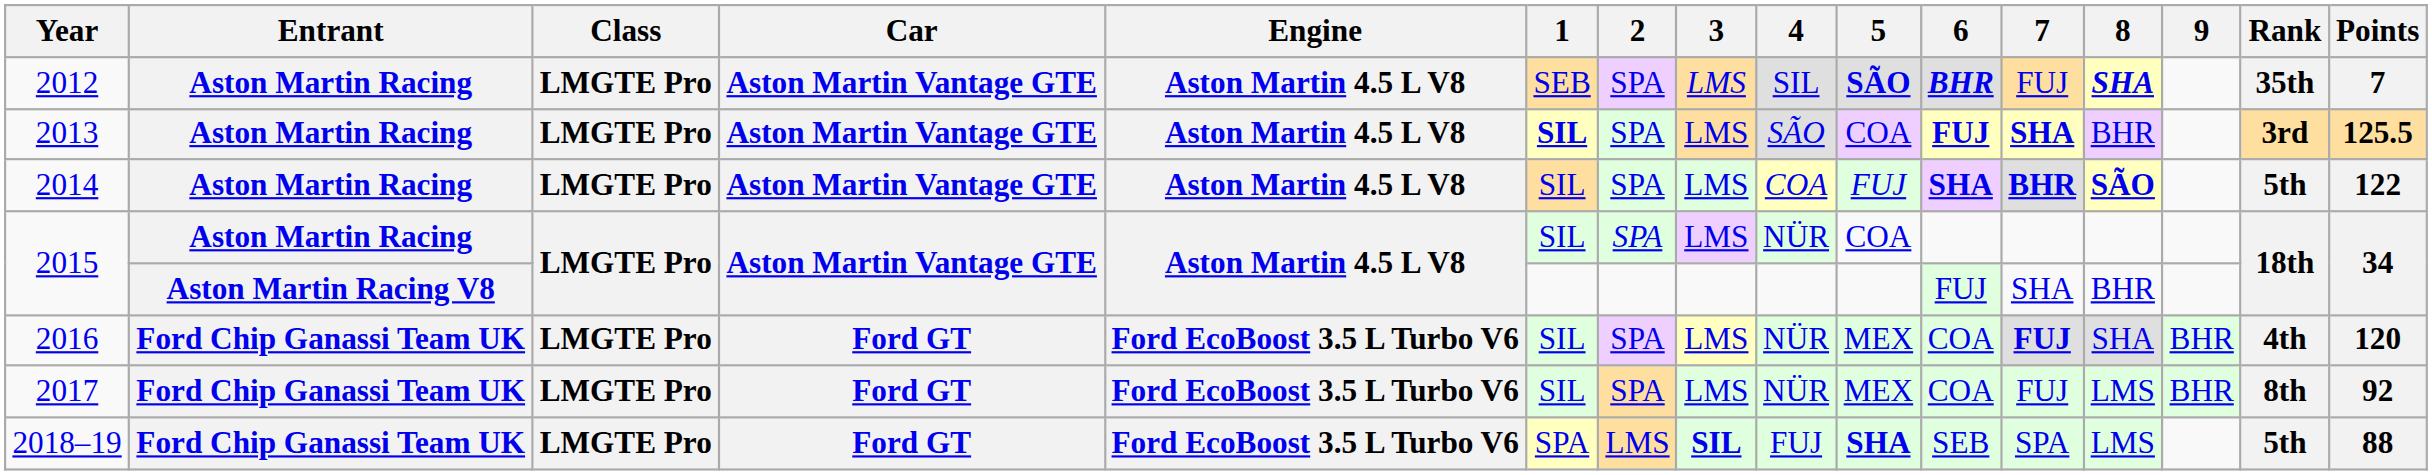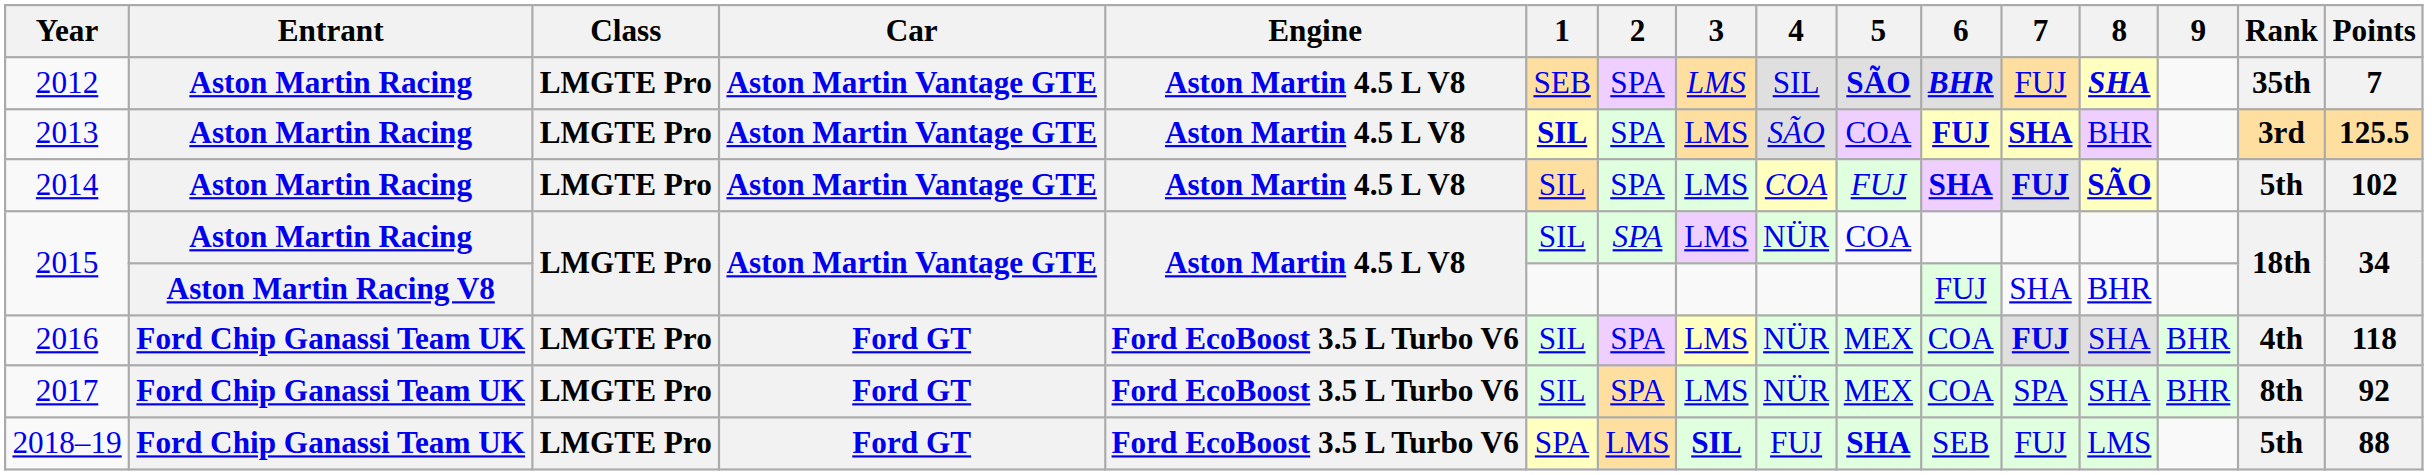 <table class="wikitable" style="text-align:center; font-size:90%">
 <tr>
 <th>Year</th>
 <th>Entrant</th>
 <th>Class</th>
 <th>Car</th>
 <th>Engine</th>
 <th>1</th>
 <th>2</th>
 <th>3</th>
 <th>4</th>
 <th>5</th>
 <th>6</th>
 <th>7</th>
 <th>8</th>
 <th>9</th>
 <th>Rank</th>
 <th>Points</th>
 </tr>
 <tr>
 <td><a href='#'>2012</a></td>
 <th><a href='#'>Aston Martin Racing</a></th>
 <th>LMGTE Pro</th>
 <th><a href='#'>Aston Martin Vantage GTE</a></th>
 <th><a href='#'>Aston Martin</a> 4.5 L V8</th>
 <td style="background:#FFDF9F;"><a href='#'>SEB</a><br></td>
 <td style="background:#EFCFFF;"><a href='#'>SPA</a><br></td>
 <td style="background:#FFDF9F;"><em><a href='#'>LMS</a></em><br></td>
 <td style="background:#DFDFDF;"><a href='#'>SIL</a><br></td>
 <td style="background:#DFDFDF;"><strong><a href='#'>SÃO</a></strong><br></td>
 <td style="background:#DFDFDF;"><strong><em><a href='#'>BHR</a></em></strong><br></td>
 <td style="background:#FFDF9F;"><a href='#'>FUJ</a> <br></td>
 <td style="background:#FFFFBF;"><strong><em><a href='#'>SHA</a></em></strong><br></td>
 <td></td>
 <th>35th</th>
 <th>7</th>
 </tr>
 <tr>
 <td><a href='#'>2013</a></td>
 <th><a href='#'>Aston Martin Racing</a></th>
 <th>LMGTE Pro</th>
 <th><a href='#'>Aston Martin Vantage GTE</a></th>
 <th><a href='#'>Aston Martin</a> 4.5 L V8</th>
 <td style="background:#FFFFBF;"><strong><a href='#'>SIL</a></strong><br></td>
 <td style="background:#DFFFDF;"><a href='#'>SPA</a><br></td>
 <td style="background:#FFDF9F;"><a href='#'>LMS</a><br></td>
 <td style="background:#DFDFDF;"><em><a href='#'>SÃO</a></em><br></td>
 <td style="background:#EFCFFF;"><a href='#'>COA</a><br></td>
 <td style="background:#FFFFBF;"><strong><a href='#'>FUJ</a></strong><br></td>
 <td style="background:#FFFFBF;"><strong><a href='#'>SHA</a></strong><br></td>
 <td style="background:#EFCFFF;"><a href='#'>BHR</a><br></td>
 <td></td>
 <th style="background:#FFDF9F;">3rd</th>
 <th style="background:#FFDF9F;">125.5</th>
 </tr>
 <tr>
 <td><a href='#'>2014</a></td>
 <th><a href='#'>Aston Martin Racing</a></th>
 <th>LMGTE Pro</th>
 <th><a href='#'>Aston Martin Vantage GTE</a></th>
 <th><a href='#'>Aston Martin</a> 4.5 L V8</th>
 <td style="background:#FFDF9F;"><a href='#'>SIL</a><br></td>
 <td style="background:#DFFFDF;"><a href='#'>SPA</a><br></td>
 <td style="background:#DFFFDF;"><a href='#'>LMS</a><br></td>
 <td style="background:#FFFFBF;"><em><a href='#'>COA</a></em><br></td>
 <td style="background:#DFFFDF;"><em><a href='#'>FUJ</a></em><br></td>
 <td style="background:#EFCFFF;"><strong><a href='#'>SHA</a></strong><br></td>
-<td style="background:#DFDFDF;"><strong><a href='#'>BHR</a></strong><br></td>
+<td style="background:#DFDFDF;"><strong><a href='#'>FUJ</a></strong><br></td>
 <td style="background:#FFFFBF;"><strong><a href='#'>SÃO</a></strong><br></td>
 <td></td>
 <th>5th</th>
-<th>122</th>
+<th>102</th>
 </tr>
 <tr>
 <td rowspan=2><a href='#'>2015</a></td>
 <th><a href='#'>Aston Martin Racing</a></th>
 <th rowspan=2>LMGTE Pro</th>
 <th rowspan=2><a href='#'>Aston Martin Vantage GTE</a></th>
 <th rowspan=2><a href='#'>Aston Martin</a> 4.5 L V8</th>
 <td style="background:#DFFFDF;"><a href='#'>SIL</a><br></td>
 <td style="background:#DFFFDF;"><em><a href='#'>SPA</a></em><br></td>
 <td style="background:#EFCFFF;"><a href='#'>LMS</a><br></td>
 <td style="background:#DFFFDF;"><a href='#'>NÜR</a><br></td>
 <td><a href='#'>COA</a></td>
 <td></td>
 <td></td>
 <td></td>
 <td></td>
 <th rowspan=2>18th</th>
 <th rowspan=2>34</th>
 </tr>
 <tr>
 <th><a href='#'>Aston Martin Racing V8</a></th>
 <td></td>
 <td></td>
 <td></td>
 <td></td>
 <td></td>
 <td style="background:#DFFFDF;"><a href='#'>FUJ</a><br></td>
 <td><a href='#'>SHA</a></td>
 <td><a href='#'>BHR</a></td>
 <td></td>
 </tr>
 <tr>
 <td><a href='#'>2016</a></td>
 <th><a href='#'>Ford Chip Ganassi Team UK</a></th>
 <th>LMGTE Pro</th>
 <th><a href='#'>Ford GT</a></th>
 <th><a href='#'>Ford EcoBoost</a> 3.5 L Turbo V6</th>
 <td style="background:#DFFFDF;"><a href='#'>SIL</a><br></td>
 <td style="background:#EFCFFF;"><a href='#'>SPA</a><br></td>
 <td style="background:#FFFFBF;"><a href='#'>LMS</a><br></td>
 <td style="background:#DFFFDF;"><a href='#'>NÜR</a><br></td>
 <td style="background:#DFFFDF;"><a href='#'>MEX</a><br></td>
 <td style="background:#DFFFDF;"><a href='#'>COA</a><br></td>
 <td style="background:#DFDFDF;"><strong><a href='#'>FUJ</a></strong><br></td>
 <td style="background:#DFDFDF;"><a href='#'>SHA</a><br></td>
 <td style="background:#DFFFDF;"><a href='#'>BHR</a><br></td>
 <th>4th</th>
-<th>120</th>
+<th>118</th>
 </tr>
 <tr>
 <td><a href='#'>2017</a></td>
 <th><a href='#'>Ford Chip Ganassi Team UK</a></th>
 <th>LMGTE Pro</th>
 <th><a href='#'>Ford GT</a></th>
 <th><a href='#'>Ford EcoBoost</a> 3.5 L Turbo V6</th>
 <td style="background:#DFFFDF;"><a href='#'>SIL</a><br></td>
 <td style="background:#FFDF9F;"><a href='#'>SPA</a><br></td>
 <td style="background:#DFFFDF;"><a href='#'>LMS</a><br></td>
 <td style="background:#DFFFDF;"><a href='#'>NÜR</a><br></td>
 <td style="background:#DFFFDF;"><a href='#'>MEX</a><br></td>
 <td style="background:#DFFFDF;"><a href='#'>COA</a><br></td>
-<td style="background:#DFFFDF;"><a href='#'>FUJ</a><br></td>
-<td style="background:#DFFFDF;"><a href='#'>LMS</a><br></td>
+<td style="background:#DFFFDF;"><a href='#'>SPA</a><br></td>
+<td style="background:#DFFFDF;"><a href='#'>SHA</a><br></td>
 <td style="background:#DFFFDF;"><a href='#'>BHR</a><br></td>
 <th>8th</th>
 <th>92</th>
 </tr>
 <tr>
 <td><a href='#'>2018–19</a></td>
 <th><a href='#'>Ford Chip Ganassi Team UK</a></th>
 <th>LMGTE Pro</th>
 <th><a href='#'>Ford GT</a></th>
 <th><a href='#'>Ford EcoBoost</a> 3.5 L Turbo V6</th>
 <td style="background:#FFFFBF;"><a href='#'>SPA</a><br></td>
 <td style="background:#FFDF9F;"><a href='#'>LMS</a><br></td>
 <td style="background:#DFFFDF;"><strong><a href='#'>SIL</a></strong><br></td>
 <td style="background:#DFFFDF;"><a href='#'>FUJ</a><br></td>
 <td style="background:#DFFFDF;"><strong><a href='#'>SHA</a></strong><br></td>
 <td style="background:#DFFFDF;"><a href='#'>SEB</a><br></td>
-<td style="background:#DFFFDF;"><a href='#'>SPA</a><br></td>
+<td style="background:#DFFFDF;"><a href='#'>FUJ</a><br></td>
 <td style="background:#DFFFDF;"><a href='#'>LMS</a><br></td>
 <td></td>
 <th>5th</th>
 <th>88</th>
 </tr>
 </table>
